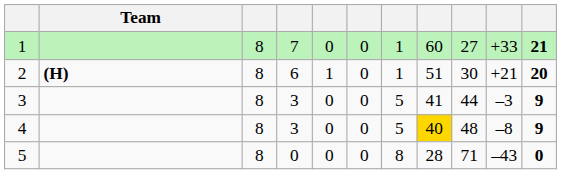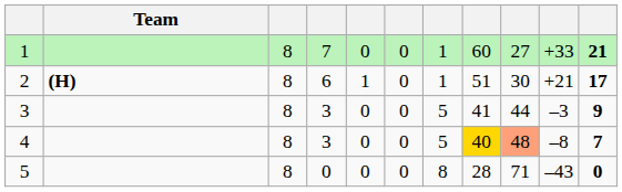 <table class="wikitable" style="text-align: center; font-size: 100%;">
 <tr>
 <th width="25"></th>
 <th width="180">Team</th>
 <th width="25"></th>
 <th width="25"></th>
 <th width="25"></th>
 <th width="25"></th>
 <th width="25"></th>
 <th width="25"></th>
 <th width="25"></th>
 <th width="25"></th>
 <th width="25"></th>
 </tr>
 <tr style="background-color: #bbf3bb;">
 <td>1</td>
 <td align=left></td>
 <td>8</td>
 <td>7</td>
 <td>0</td>
 <td>0</td>
 <td>1</td>
 <td>60</td>
 <td>27</td>
 <td>+33</td>
 <td><strong>21</strong></td>
 </tr>
 <tr>
 <td>2</td>
 <td align=left> <strong>(H)</strong></td>
 <td>8</td>
 <td>6</td>
 <td>1</td>
 <td>0</td>
 <td>1</td>
 <td>51</td>
 <td>30</td>
 <td>+21</td>
-<td><strong>20</strong></td>
+<td><strong>17</strong></td>
 </tr>
 <tr>
 <td>3</td>
 <td align=left></td>
 <td>8</td>
 <td>3</td>
 <td>0</td>
 <td>0</td>
 <td>5</td>
 <td>41</td>
 <td>44</td>
 <td>–3</td>
 <td><strong>9</strong></td>
 </tr>
 <tr>
 <td>4</td>
 <td align=left></td>
 <td>8</td>
 <td>3</td>
 <td>0</td>
 <td>0</td>
 <td>5</td>
 <td style="background: gold;">40</td>
-<td>48</td>
+<td style="background: lightsalmon;">48</td>
 <td>–8</td>
-<td><strong>9</strong></td>
+<td><strong>7</strong></td>
 </tr>
 <tr>
 <td>5</td>
 <td align=left></td>
 <td>8</td>
 <td>0</td>
 <td>0</td>
 <td>0</td>
 <td>8</td>
 <td>28</td>
 <td>71</td>
 <td>–43</td>
 <td><strong>0</strong></td>
 </tr>
 </table>
